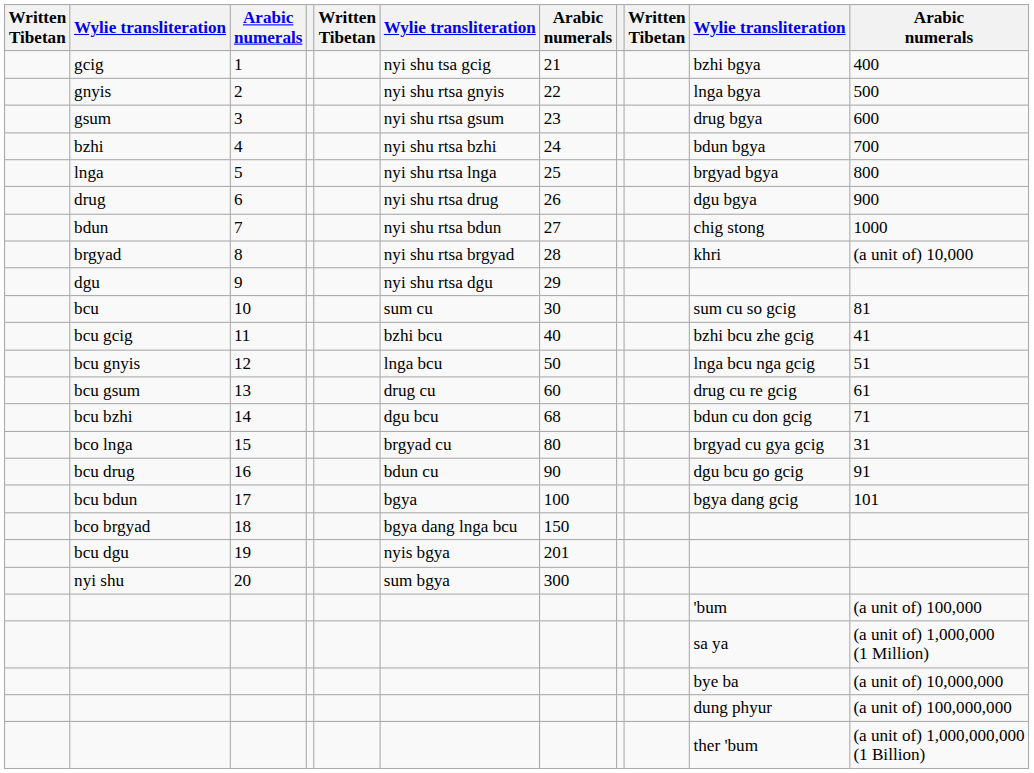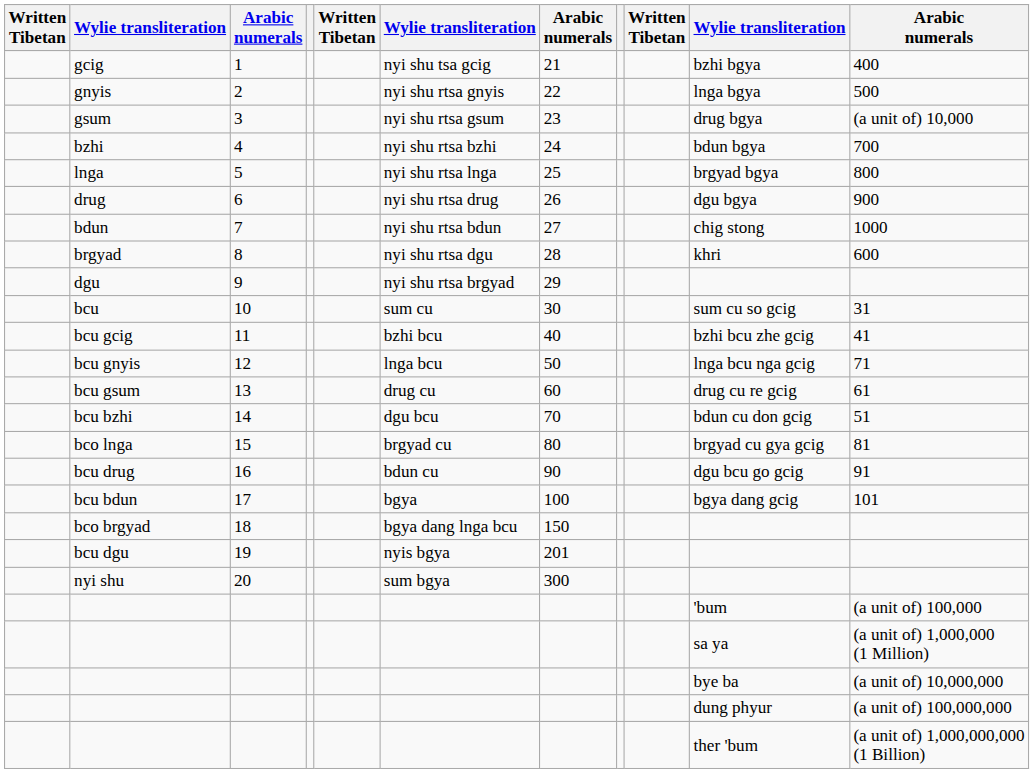 <table class="wikitable">
 <tr>
 <th>Written<br>Tibetan</th>
 <th><a href='#'>Wylie transliteration</a></th>
 <th><a href='#'>Arabic</a><br><a href='#'>numerals</a></th>
 <th></th>
 <th>Written<br>Tibetan</th>
 <th><a href='#'>Wylie transliteration</a></th>
 <th>Arabic<br>numerals</th>
 <th></th>
 <th>Written<br>Tibetan</th>
 <th><a href='#'>Wylie transliteration</a></th>
 <th>Arabic<br>numerals</th>
 </tr>
 <tr>
 <td></td>
 <td>gcig</td>
 <td>1</td>
 <td></td>
 <td></td>
 <td>nyi shu tsa gcig</td>
 <td>21</td>
 <td></td>
 <td></td>
 <td>bzhi bgya</td>
 <td>400</td>
 </tr>
 <tr>
 <td></td>
 <td>gnyis</td>
 <td>2</td>
 <td></td>
 <td></td>
 <td>nyi shu rtsa gnyis</td>
 <td>22</td>
 <td></td>
 <td></td>
 <td>lnga bgya</td>
 <td>500</td>
 </tr>
 <tr>
 <td></td>
 <td>gsum</td>
 <td>3</td>
 <td></td>
 <td></td>
 <td>nyi shu rtsa gsum</td>
 <td>23</td>
 <td></td>
 <td></td>
 <td>drug bgya</td>
-<td>600</td>
+<td>(a unit of) 10,000</td>
 </tr>
 <tr>
 <td></td>
 <td>bzhi</td>
 <td>4</td>
 <td></td>
 <td></td>
 <td>nyi shu rtsa bzhi</td>
 <td>24</td>
 <td></td>
 <td></td>
 <td>bdun bgya</td>
 <td>700</td>
 </tr>
 <tr>
 <td></td>
 <td>lnga</td>
 <td>5</td>
 <td></td>
 <td></td>
 <td>nyi shu rtsa lnga</td>
 <td>25</td>
 <td></td>
 <td></td>
 <td>brgyad bgya</td>
 <td>800</td>
 </tr>
 <tr>
 <td></td>
 <td>drug</td>
 <td>6</td>
 <td></td>
 <td></td>
 <td>nyi shu rtsa drug</td>
 <td>26</td>
 <td></td>
 <td></td>
 <td>dgu bgya</td>
 <td>900</td>
 </tr>
 <tr>
 <td></td>
 <td>bdun</td>
 <td>7</td>
 <td></td>
 <td></td>
 <td>nyi shu rtsa bdun</td>
 <td>27</td>
 <td></td>
 <td></td>
 <td>chig stong</td>
 <td>1000</td>
 </tr>
 <tr>
 <td></td>
 <td>brgyad</td>
 <td>8</td>
 <td></td>
 <td></td>
-<td>nyi shu rtsa brgyad</td>
+<td>nyi shu rtsa dgu</td>
 <td>28</td>
 <td></td>
 <td></td>
 <td>khri</td>
-<td>(a unit of) 10,000</td>
+<td>600</td>
 </tr>
 <tr>
 <td></td>
 <td>dgu</td>
 <td>9</td>
 <td></td>
 <td></td>
-<td>nyi shu rtsa dgu</td>
+<td>nyi shu rtsa brgyad</td>
 <td>29</td>
 <td></td>
 <td></td>
 <td></td>
 <td></td>
 </tr>
 <tr>
 <td></td>
 <td>bcu</td>
 <td>10</td>
 <td></td>
 <td></td>
 <td>sum cu</td>
 <td>30</td>
 <td></td>
 <td></td>
 <td>sum cu so gcig</td>
-<td>81</td>
+<td>31</td>
 </tr>
 <tr>
 <td></td>
 <td>bcu gcig</td>
 <td>11</td>
 <td></td>
 <td></td>
 <td>bzhi bcu</td>
 <td>40</td>
 <td></td>
 <td></td>
 <td>bzhi bcu zhe gcig</td>
 <td>41</td>
 </tr>
 <tr>
 <td></td>
 <td>bcu gnyis</td>
 <td>12</td>
 <td></td>
 <td></td>
 <td>lnga bcu</td>
 <td>50</td>
 <td></td>
 <td></td>
 <td>lnga bcu nga gcig</td>
-<td>51</td>
+<td>71</td>
 </tr>
 <tr>
 <td></td>
 <td>bcu gsum</td>
 <td>13</td>
 <td></td>
 <td></td>
 <td>drug cu</td>
 <td>60</td>
 <td></td>
 <td></td>
 <td>drug cu re gcig</td>
 <td>61</td>
 </tr>
 <tr>
 <td></td>
 <td>bcu bzhi</td>
 <td>14</td>
 <td></td>
 <td></td>
 <td>dgu bcu</td>
-<td>68</td>
+<td>70</td>
 <td></td>
 <td></td>
 <td>bdun cu don gcig</td>
-<td>71</td>
+<td>51</td>
 </tr>
 <tr>
 <td></td>
 <td>bco lnga</td>
 <td>15</td>
 <td></td>
 <td></td>
 <td>brgyad cu</td>
 <td>80</td>
 <td></td>
 <td></td>
 <td>brgyad cu gya gcig</td>
-<td>31</td>
+<td>81</td>
 </tr>
 <tr>
 <td></td>
 <td>bcu drug</td>
 <td>16</td>
 <td></td>
 <td></td>
 <td>bdun cu</td>
 <td>90</td>
 <td></td>
 <td></td>
 <td>dgu bcu go gcig</td>
 <td>91</td>
 </tr>
 <tr>
 <td></td>
 <td>bcu bdun</td>
 <td>17</td>
 <td></td>
 <td></td>
 <td>bgya</td>
 <td>100</td>
 <td></td>
 <td></td>
 <td>bgya dang gcig</td>
 <td>101</td>
 </tr>
 <tr>
 <td></td>
 <td>bco brgyad</td>
 <td>18</td>
 <td></td>
 <td></td>
 <td>bgya dang lnga bcu</td>
 <td>150</td>
 <td></td>
 <td></td>
 <td></td>
 <td></td>
 </tr>
 <tr>
 <td></td>
 <td>bcu dgu</td>
 <td>19</td>
 <td></td>
 <td></td>
 <td>nyis bgya</td>
 <td>201</td>
 <td></td>
 <td></td>
 <td></td>
 <td></td>
 </tr>
 <tr>
 <td></td>
 <td>nyi shu</td>
 <td>20</td>
 <td></td>
 <td></td>
 <td>sum bgya</td>
 <td>300</td>
 <td></td>
 <td></td>
 <td></td>
 <td></td>
 </tr>
 <tr>
 <td></td>
 <td></td>
 <td></td>
 <td></td>
 <td></td>
 <td></td>
 <td></td>
 <td></td>
 <td></td>
 <td>'bum</td>
 <td>(a unit of)  100,000</td>
 </tr>
 <tr>
 <td></td>
 <td></td>
 <td></td>
 <td></td>
 <td></td>
 <td></td>
 <td></td>
 <td></td>
 <td></td>
 <td>sa ya</td>
 <td>(a unit of)  1,000,000<br>(1 Million)</td>
 </tr>
 <tr>
 <td></td>
 <td></td>
 <td></td>
 <td></td>
 <td></td>
 <td></td>
 <td></td>
 <td></td>
 <td></td>
 <td>bye ba</td>
 <td>(a unit of)  10,000,000</td>
 </tr>
 <tr>
 <td></td>
 <td></td>
 <td></td>
 <td></td>
 <td></td>
 <td></td>
 <td></td>
 <td></td>
 <td></td>
 <td>dung phyur</td>
 <td>(a unit of)  100,000,000</td>
 </tr>
 <tr>
 <td></td>
 <td></td>
 <td></td>
 <td></td>
 <td></td>
 <td></td>
 <td></td>
 <td></td>
 <td></td>
 <td>ther 'bum</td>
 <td>(a unit of)  1,000,000,000<br>(1 Billion)</td>
 </tr>
 </table>
